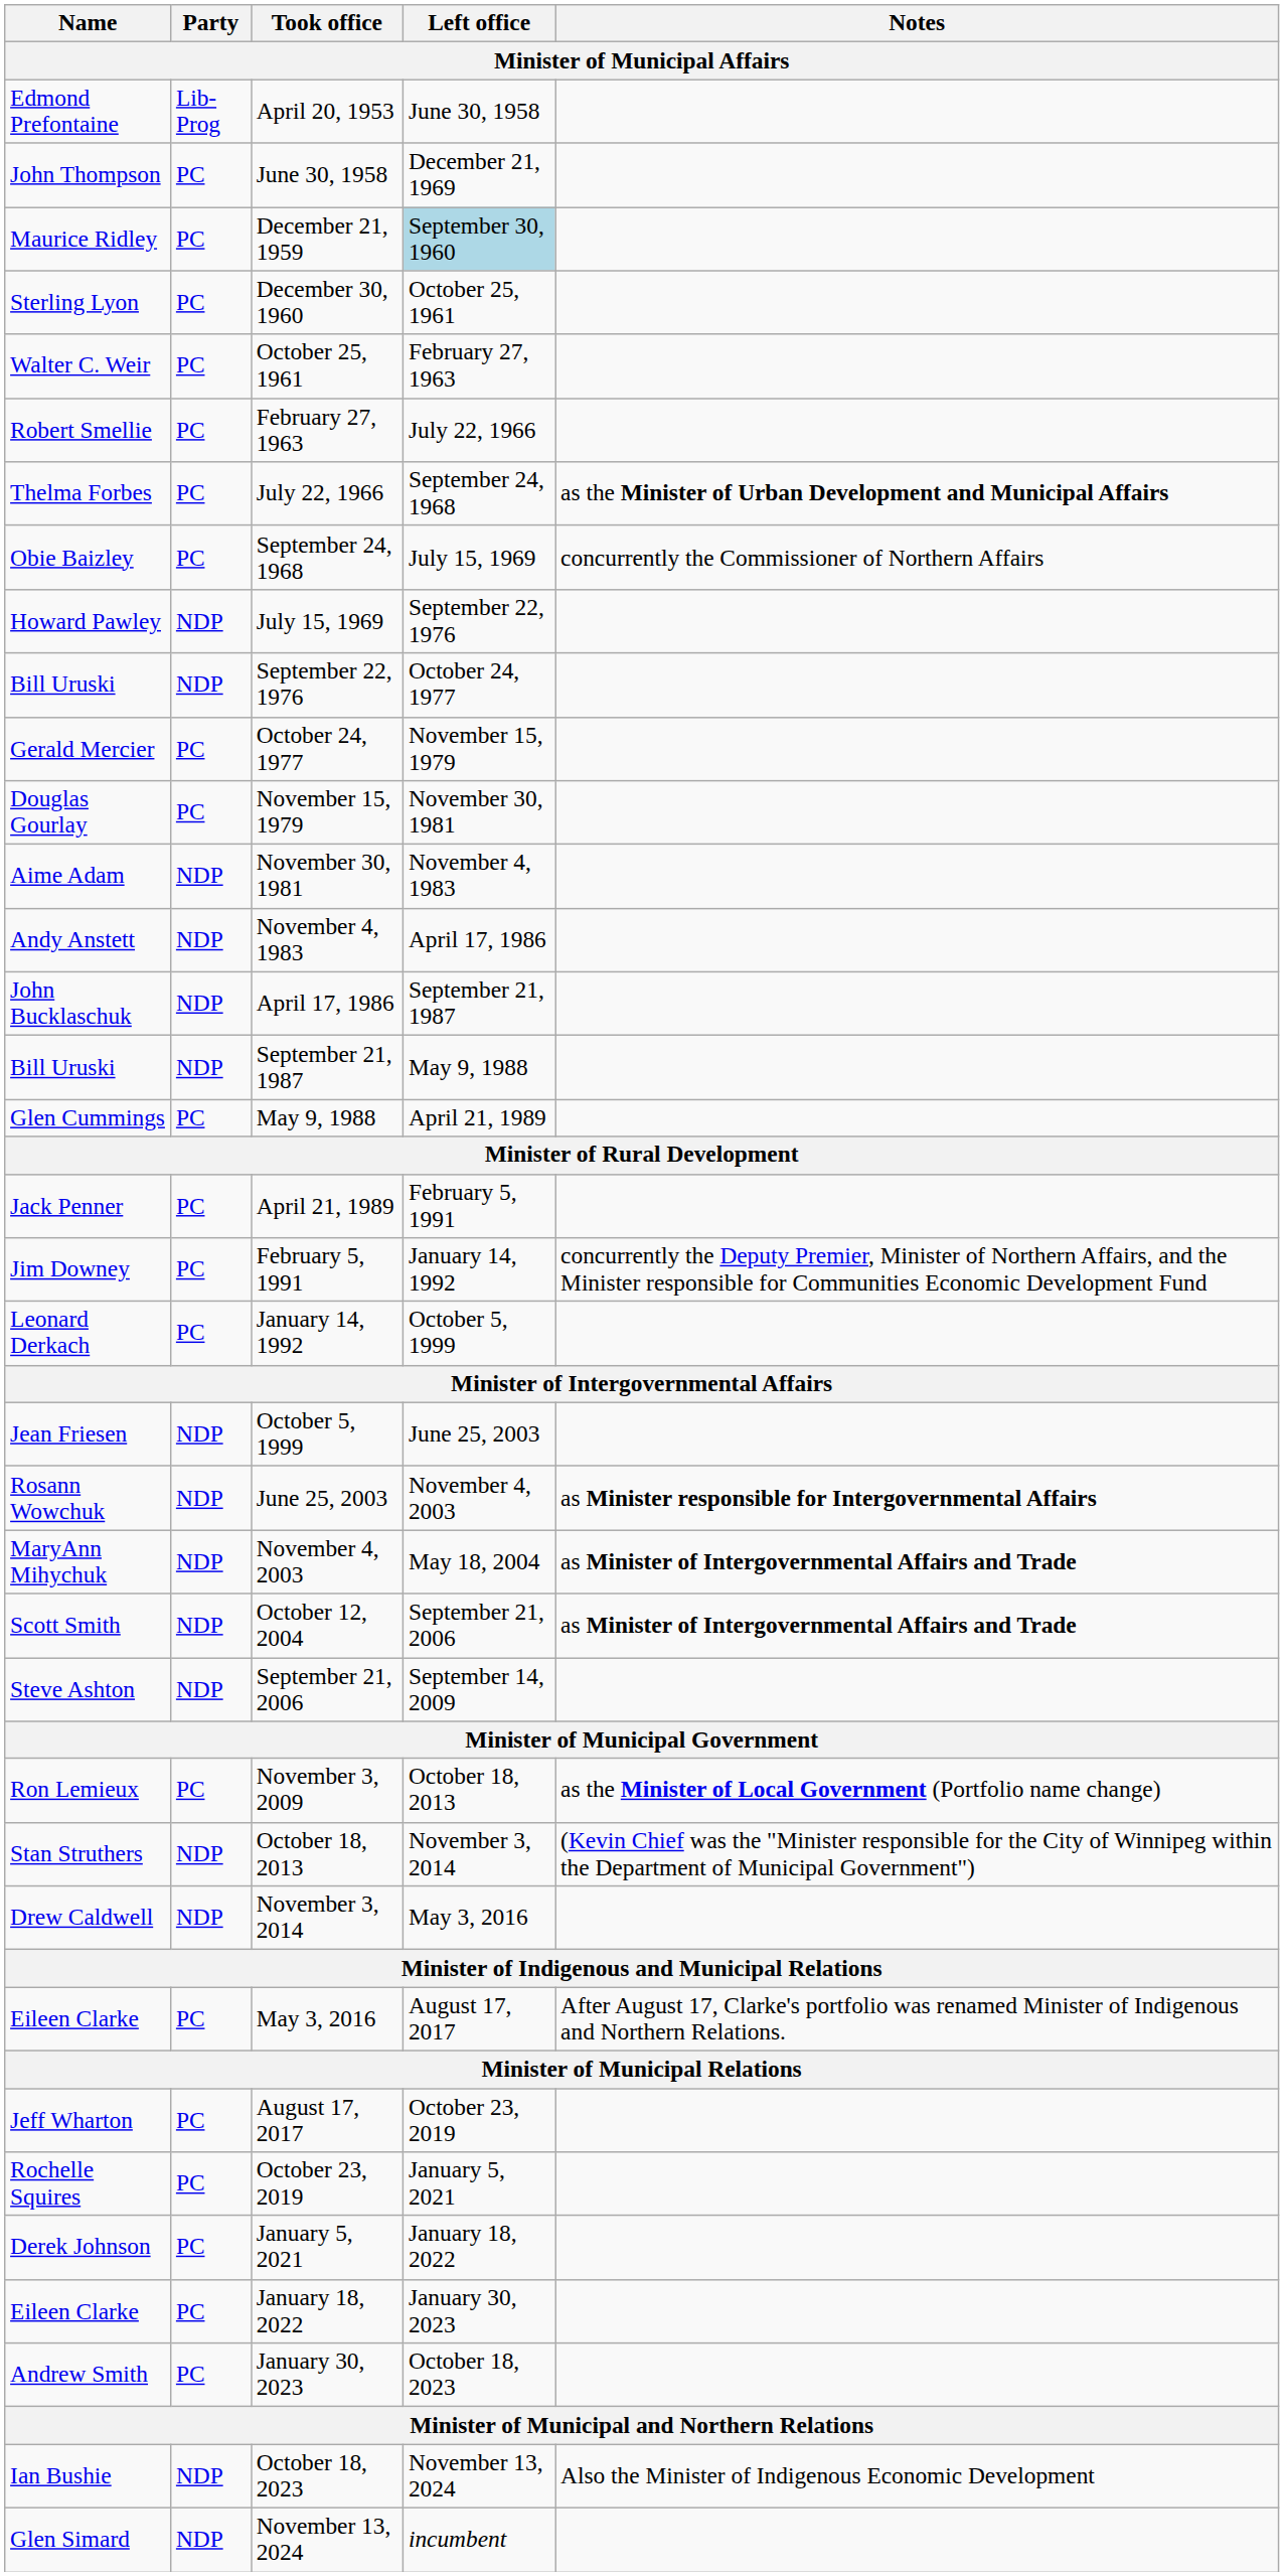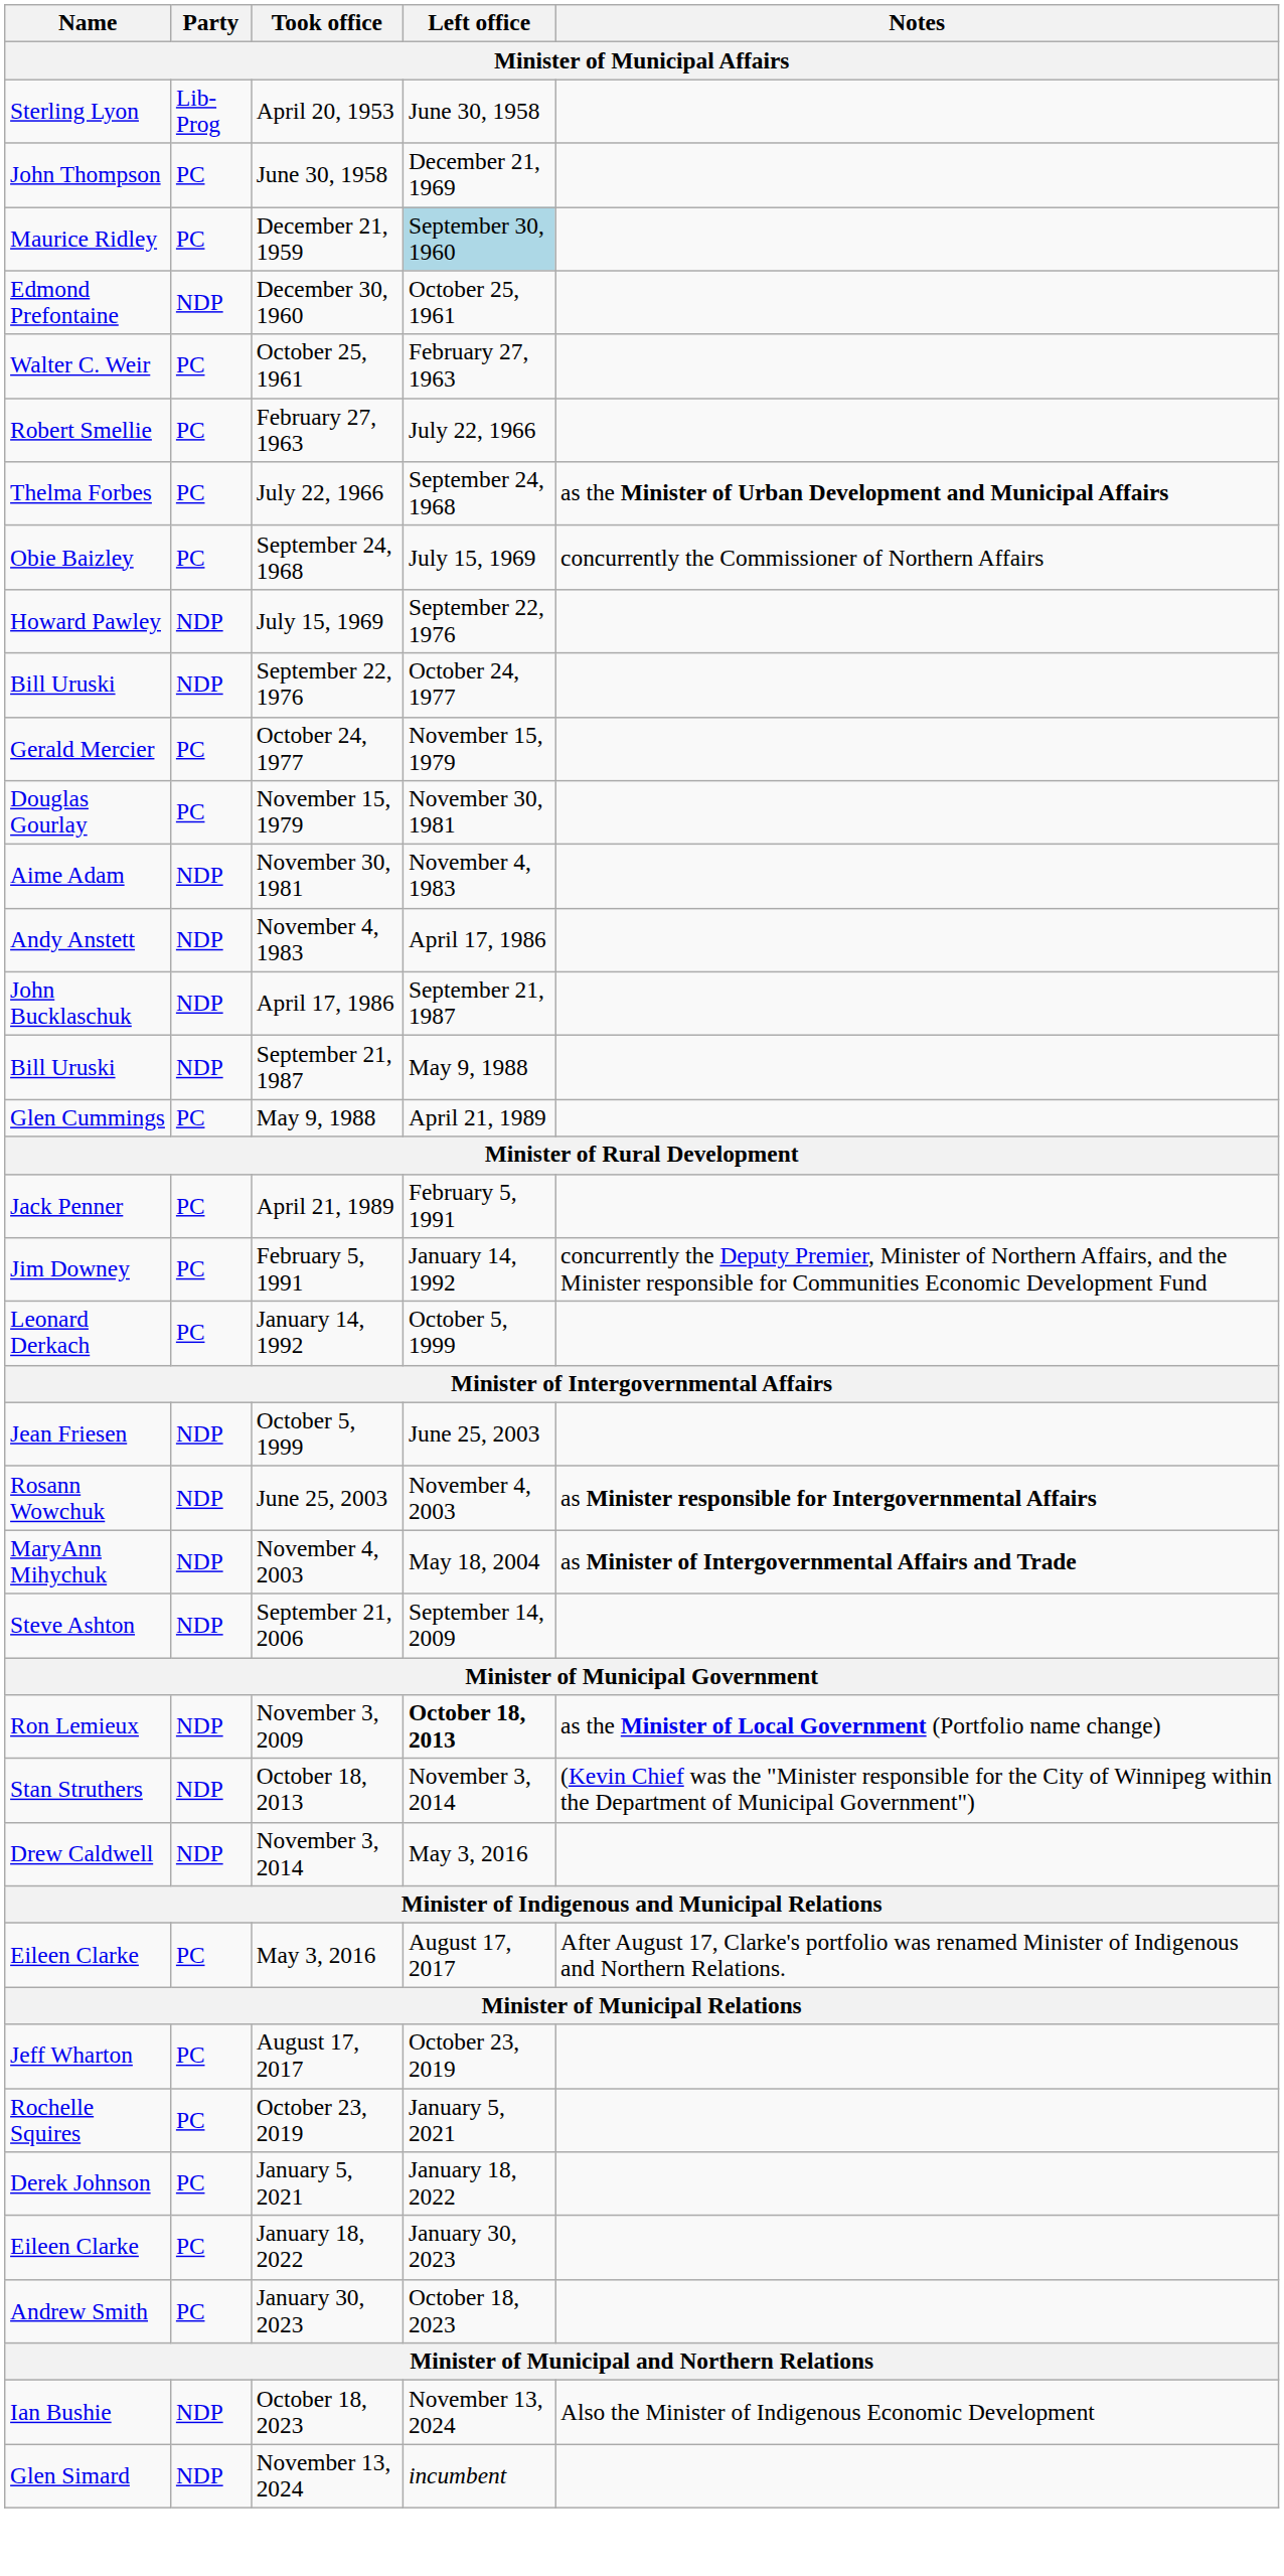 <table class="wikitable">
 <tr>
 <th><strong>Name</strong></th>
 <th><strong>Party</strong></th>
 <th><strong>Took office</strong></th>
 <th><strong>Left office</strong></th>
 <th>Notes</th>
 </tr>
 <tr>
 <th colspan="5">Minister of Municipal Affairs</th>
 </tr>
 <tr>
-<td><a href='#'>Edmond Prefontaine</a></td>
+<td><a href='#'>Sterling Lyon</a></td>
 <td><a href='#'>Lib-Prog</a></td>
 <td>April 20, 1953</td>
 <td>June 30, 1958</td>
 <td></td>
 </tr>
 <tr>
 <td><a href='#'>John Thompson</a></td>
 <td><a href='#'>PC</a></td>
 <td>June 30, 1958</td>
 <td>December 21, 1969</td>
 <td></td>
 </tr>
 <tr>
 <td><a href='#'>Maurice Ridley</a></td>
 <td><a href='#'>PC</a></td>
 <td>December 21, 1959</td>
 <td style="background: lightblue;">September 30, 1960</td>
 <td></td>
 </tr>
 <tr>
-<td><a href='#'>Sterling Lyon</a></td>
-<td><a href='#'>PC</a></td>
+<td><a href='#'>Edmond Prefontaine</a></td>
+<td><a href='#'>NDP</a></td>
 <td>December 30, 1960</td>
 <td>October 25, 1961</td>
 <td></td>
 </tr>
 <tr>
 <td><a href='#'>Walter C. Weir</a></td>
 <td><a href='#'>PC</a></td>
 <td>October 25, 1961</td>
 <td>February 27, 1963</td>
 <td></td>
 </tr>
 <tr>
 <td><a href='#'>Robert Smellie</a></td>
 <td><a href='#'>PC</a></td>
 <td>February 27, 1963</td>
 <td>July 22, 1966</td>
 <td></td>
 </tr>
 <tr>
 <td><a href='#'>Thelma Forbes</a></td>
 <td><a href='#'>PC</a></td>
 <td>July 22, 1966</td>
 <td>September 24, 1968</td>
 <td>as the <strong>Minister of Urban Development and Municipal Affairs</strong></td>
 </tr>
 <tr>
 <td><a href='#'>Obie Baizley</a></td>
 <td><a href='#'>PC</a></td>
 <td>September 24, 1968</td>
 <td>July 15, 1969</td>
 <td>concurrently the Commissioner of Northern Affairs</td>
 </tr>
 <tr>
 <td><a href='#'>Howard Pawley</a></td>
 <td><a href='#'>NDP</a></td>
 <td>July 15, 1969</td>
 <td>September 22, 1976</td>
 <td></td>
 </tr>
 <tr>
 <td><a href='#'>Bill Uruski</a></td>
 <td><a href='#'>NDP</a></td>
 <td>September 22, 1976</td>
 <td>October 24, 1977</td>
 <td></td>
 </tr>
 <tr>
 <td><a href='#'>Gerald Mercier</a></td>
 <td><a href='#'>PC</a></td>
 <td>October 24, 1977</td>
 <td>November 15, 1979</td>
 <td></td>
 </tr>
 <tr>
 <td><a href='#'>Douglas Gourlay</a></td>
 <td><a href='#'>PC</a></td>
 <td>November 15, 1979</td>
 <td>November 30, 1981</td>
 <td></td>
 </tr>
 <tr>
 <td><a href='#'>Aime Adam</a></td>
 <td><a href='#'>NDP</a></td>
 <td>November 30, 1981</td>
 <td>November 4, 1983</td>
 <td></td>
 </tr>
 <tr>
 <td><a href='#'>Andy Anstett</a></td>
 <td><a href='#'>NDP</a></td>
 <td>November 4, 1983</td>
 <td>April 17, 1986</td>
 <td></td>
 </tr>
 <tr>
 <td><a href='#'>John Bucklaschuk</a></td>
 <td><a href='#'>NDP</a></td>
 <td>April 17, 1986</td>
 <td>September 21, 1987</td>
 <td></td>
 </tr>
 <tr>
 <td><a href='#'>Bill Uruski</a></td>
 <td><a href='#'>NDP</a></td>
 <td>September 21, 1987</td>
 <td>May 9, 1988</td>
 <td></td>
 </tr>
 <tr>
 <td><a href='#'>Glen Cummings</a></td>
 <td><a href='#'>PC</a></td>
 <td>May 9, 1988</td>
 <td>April 21, 1989</td>
 <td></td>
 </tr>
 <tr>
 <th colspan="5">Minister of Rural Development</th>
 </tr>
 <tr>
 <td><a href='#'>Jack Penner</a></td>
 <td><a href='#'>PC</a></td>
 <td>April 21, 1989</td>
 <td>February 5, 1991</td>
 <td></td>
 </tr>
 <tr>
 <td><a href='#'>Jim Downey</a></td>
 <td><a href='#'>PC</a></td>
 <td>February 5, 1991</td>
 <td>January 14, 1992</td>
 <td>concurrently the <a href='#'>Deputy Premier</a>, Minister of Northern Affairs, and the Minister responsible for Communities Economic Development Fund</td>
 </tr>
 <tr>
 <td><a href='#'>Leonard Derkach</a></td>
 <td><a href='#'>PC</a></td>
 <td>January 14, 1992</td>
 <td>October 5, 1999</td>
 <td></td>
 </tr>
 <tr>
 <th colspan="5">Minister of Intergovernmental Affairs</th>
 </tr>
 <tr>
 <td><a href='#'>Jean Friesen</a></td>
 <td><a href='#'>NDP</a></td>
 <td>October 5, 1999</td>
 <td>June 25, 2003</td>
 <td></td>
 </tr>
 <tr>
 <td><a href='#'>Rosann Wowchuk</a></td>
 <td><a href='#'>NDP</a></td>
 <td>June 25, 2003</td>
 <td>November 4, 2003</td>
 <td>as <strong>Minister responsible for Intergovernmental Affairs</strong></td>
 </tr>
 <tr>
 <td><a href='#'>MaryAnn Mihychuk</a></td>
 <td><a href='#'>NDP</a></td>
 <td>November 4, 2003</td>
 <td>May 18, 2004</td>
 <td>as <strong>Minister of Intergovernmental Affairs and Trade</strong></td>
 </tr>
 <tr>
-<td><a href='#'>Scott Smith</a></td>
-<td><a href='#'>NDP</a></td>
-<td>October 12, 2004</td>
-<td>September 21, 2006</td>
-<td>as <strong>Minister of Intergovernmental Affairs and Trade</strong></td>
-</tr>
-<tr>
 <td><a href='#'>Steve Ashton</a></td>
 <td><a href='#'>NDP</a></td>
 <td>September 21, 2006</td>
 <td>September 14, 2009</td>
 <td></td>
 </tr>
 <tr>
 <th colspan="5">Minister of Municipal Government</th>
 </tr>
 <tr>
 <td><a href='#'>Ron Lemieux</a></td>
-<td><a href='#'>PC</a></td>
+<td><a href='#'>NDP</a></td>
 <td>November 3, 2009</td>
-<td>October 18, 2013</td>
+<td><strong>October 18, 2013</strong></td>
 <td>as the <strong><a href='#'>Minister of Local Government</a></strong> (Portfolio name change)</td>
 </tr>
 <tr>
 <td><a href='#'>Stan Struthers</a></td>
 <td><a href='#'>NDP</a></td>
 <td>October 18, 2013</td>
 <td>November 3, 2014</td>
 <td>(<a href='#'>Kevin Chief</a> was the "Minister responsible for the City of Winnipeg within the Department of Municipal Government")</td>
 </tr>
 <tr>
 <td><a href='#'>Drew Caldwell</a></td>
 <td><a href='#'>NDP</a></td>
 <td>November 3, 2014</td>
 <td>May 3, 2016</td>
 <td></td>
 </tr>
 <tr>
 <th colspan="5">Minister of Indigenous and Municipal Relations</th>
 </tr>
 <tr>
 <td><a href='#'>Eileen Clarke</a></td>
 <td><a href='#'>PC</a></td>
 <td>May 3, 2016</td>
 <td>August 17, 2017</td>
 <td>After August 17, Clarke's portfolio was renamed Minister of Indigenous and Northern Relations.</td>
 </tr>
 <tr>
 <th colspan="5">Minister of Municipal Relations</th>
 </tr>
 <tr>
 <td><a href='#'>Jeff Wharton</a></td>
 <td><a href='#'>PC</a></td>
 <td>August 17, 2017</td>
 <td>October 23, 2019</td>
 <td></td>
 </tr>
 <tr>
 <td><a href='#'>Rochelle Squires</a></td>
 <td><a href='#'>PC</a></td>
 <td>October 23, 2019</td>
 <td>January 5, 2021</td>
 <td></td>
 </tr>
 <tr>
 <td><a href='#'>Derek Johnson</a></td>
 <td><a href='#'>PC</a></td>
 <td>January 5, 2021</td>
 <td>January 18, 2022</td>
 <td></td>
 </tr>
 <tr>
 <td><a href='#'>Eileen Clarke</a></td>
 <td><a href='#'>PC</a></td>
 <td>January 18, 2022</td>
 <td>January 30, 2023</td>
 <td></td>
 </tr>
 <tr>
 <td><a href='#'>Andrew Smith</a></td>
 <td><a href='#'>PC</a></td>
 <td>January 30, 2023</td>
 <td>October 18, 2023</td>
 <td></td>
 </tr>
 <tr>
 <th colspan="5">Minister of Municipal and Northern Relations</th>
 </tr>
 <tr>
 <td><a href='#'>Ian Bushie</a></td>
 <td><a href='#'>NDP</a></td>
 <td>October 18, 2023</td>
 <td>November 13, 2024</td>
 <td>Also the Minister of Indigenous Economic Development</td>
 </tr>
 <tr>
 <td><a href='#'>Glen Simard</a></td>
 <td><a href='#'>NDP</a></td>
 <td>November 13, 2024</td>
 <td><em>incumbent</em></td>
 <td></td>
 </tr>
 </table>
